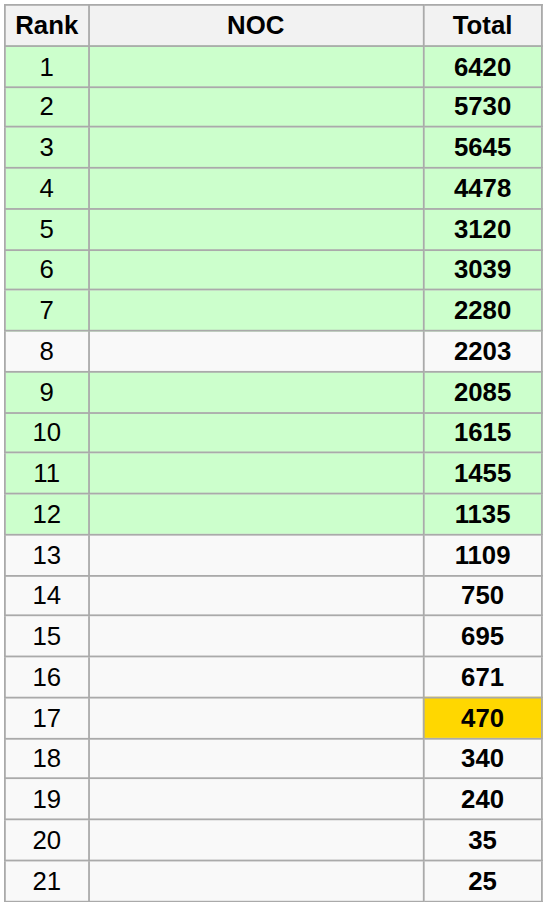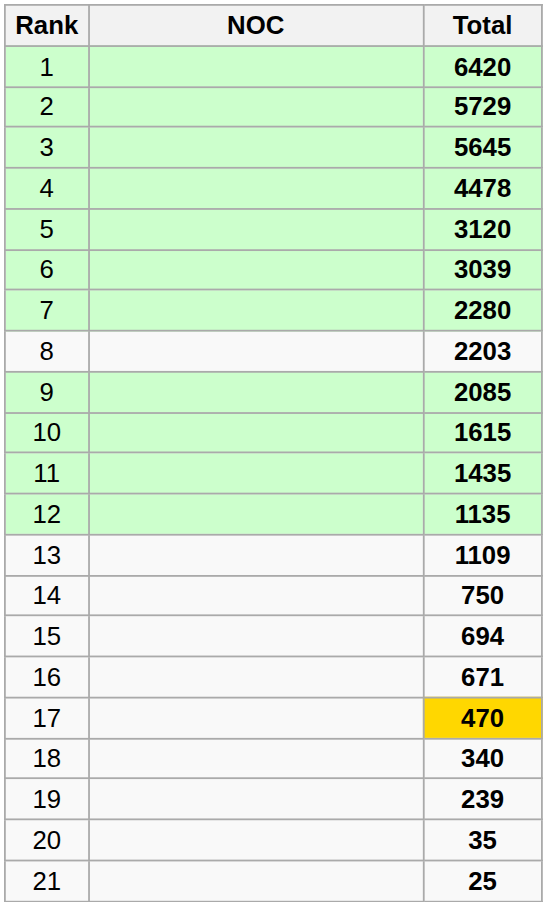 <table class="wikitable" style="text-align:center; font-size:90%">
 <tr>
 <th width=40>Rank</th>
 <th width=180>NOC</th>
 <th width=60>Total</th>
 </tr>
 <tr bgcolor=#ccffcc>
 <td>1</td>
 <td align=left></td>
 <td><strong>6420</strong></td>
 </tr>
 <tr bgcolor=#ccffcc>
 <td>2</td>
 <td align=left></td>
-<td><strong>5730</strong></td>
+<td><strong>5729</strong></td>
 </tr>
 <tr bgcolor=#ccffcc>
 <td>3</td>
 <td align=left></td>
 <td><strong>5645</strong></td>
 </tr>
 <tr bgcolor=#ccffcc>
 <td>4</td>
 <td align=left></td>
 <td><strong>4478</strong></td>
 </tr>
 <tr bgcolor=#ccffcc>
 <td>5</td>
 <td align=left></td>
 <td><strong>3120</strong></td>
 </tr>
 <tr bgcolor=#ccffcc>
 <td>6</td>
 <td align=left></td>
 <td><strong>3039</strong></td>
 </tr>
 <tr bgcolor=#ccffcc>
 <td>7</td>
 <td align=left></td>
 <td><strong>2280</strong></td>
 </tr>
 <tr>
 <td>8</td>
 <td align=left></td>
 <td><strong>2203</strong></td>
 </tr>
 <tr bgcolor=#ccffcc>
 <td>9</td>
 <td align=left></td>
 <td><strong>2085</strong></td>
 </tr>
 <tr bgcolor=#ccffcc>
 <td>10</td>
 <td align=left></td>
 <td><strong>1615</strong></td>
 </tr>
 <tr bgcolor=#ccffcc>
 <td>11</td>
 <td align=left></td>
-<td><strong>1455</strong></td>
+<td><strong>1435</strong></td>
 </tr>
 <tr bgcolor=#ccffcc>
 <td>12</td>
 <td align=left></td>
 <td><strong>1135</strong></td>
 </tr>
 <tr>
 <td>13</td>
 <td align=left></td>
 <td><strong>1109</strong></td>
 </tr>
 <tr>
 <td>14</td>
 <td align=left></td>
 <td><strong>750</strong></td>
 </tr>
 <tr>
 <td>15</td>
 <td align=left></td>
-<td><strong>695</strong></td>
+<td><strong>694</strong></td>
 </tr>
 <tr>
 <td>16</td>
 <td align=left></td>
 <td><strong>671</strong></td>
 </tr>
 <tr>
 <td>17</td>
 <td align=left></td>
 <td style="background: gold;"><strong>470</strong></td>
 </tr>
 <tr>
 <td>18</td>
 <td align=left></td>
 <td><strong>340</strong></td>
 </tr>
 <tr>
 <td>19</td>
 <td align=left></td>
-<td><strong>240</strong></td>
+<td><strong>239</strong></td>
 </tr>
 <tr>
 <td>20</td>
 <td align=left></td>
 <td><strong>35</strong></td>
 </tr>
 <tr>
 <td>21</td>
 <td align=left></td>
 <td><strong>25</strong></td>
 </tr>
 </table>
